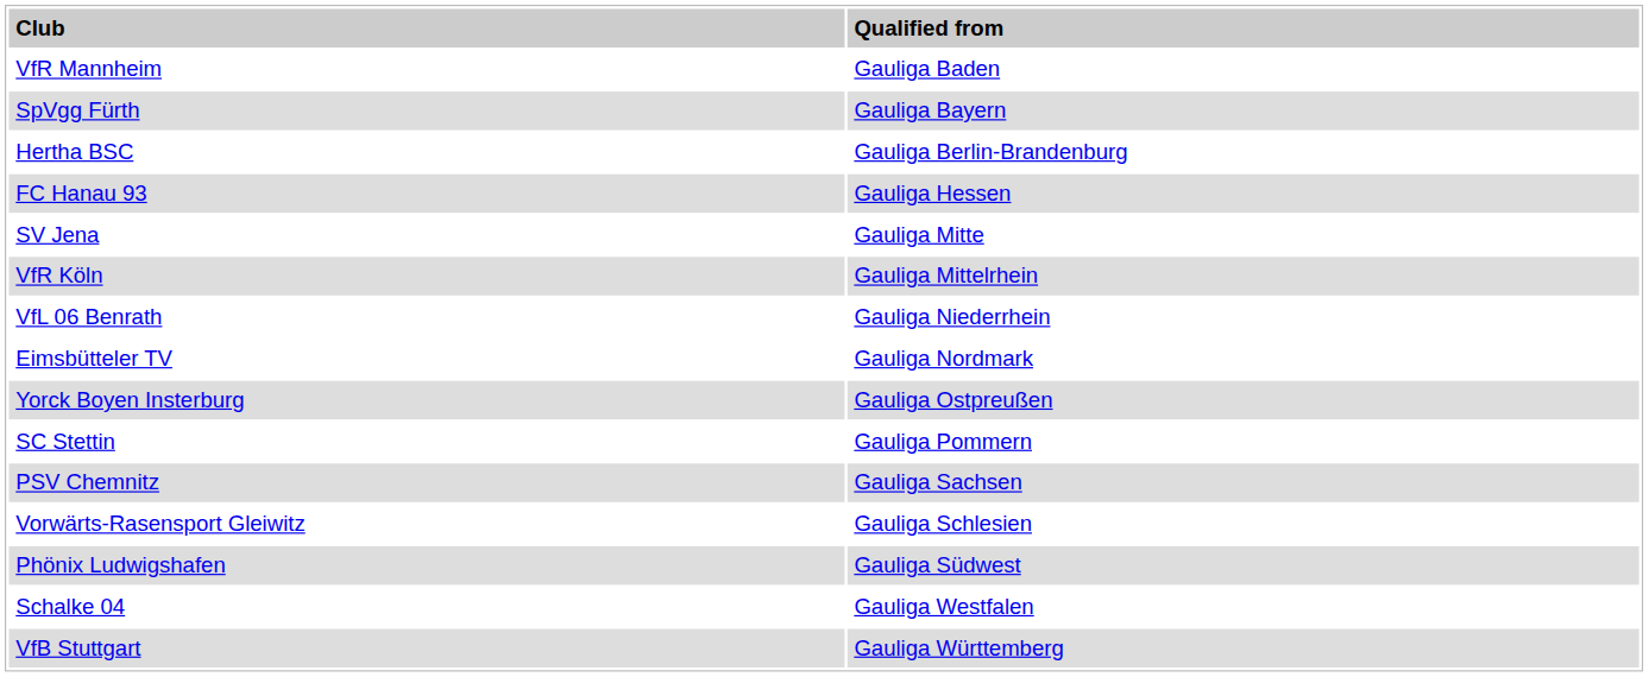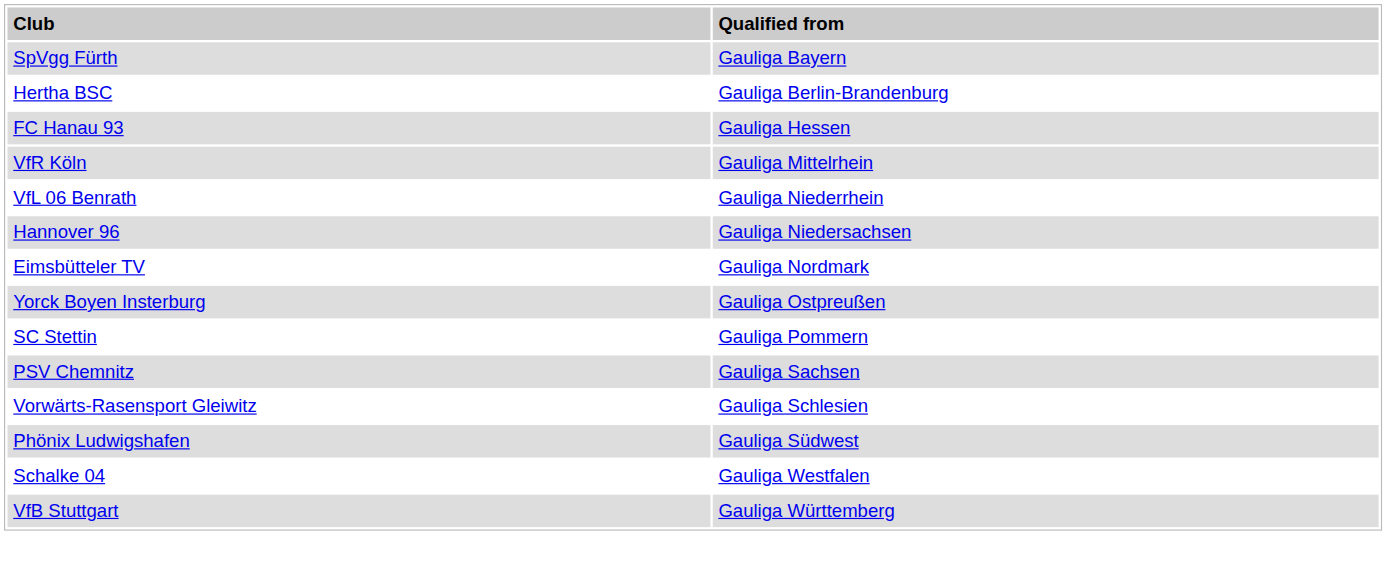 <table style="border:1px solid #bbb;background:#fff;" cellpadding="5" cellspacing="2" width="75%">
 <tr style="background:#ccc;font-weight:bold">
 <td>Club</td>
 <td>Qualified from</td>
-</tr>
-<tr>
-<td><a href='#'>VfR Mannheim</a></td>
-<td><a href='#'>Gauliga Baden</a></td>
 </tr>
 <tr style="background:#ddd">
 <td><a href='#'>SpVgg Fürth</a></td>
 <td><a href='#'>Gauliga Bayern</a></td>
 </tr>
 <tr>
 <td><a href='#'>Hertha BSC</a></td>
 <td><a href='#'>Gauliga Berlin-Brandenburg</a></td>
 </tr>
 <tr style="background:#ddd">
 <td><a href='#'>FC Hanau 93</a></td>
 <td><a href='#'>Gauliga Hessen</a></td>
 </tr>
-<tr>
-<td><a href='#'>SV Jena</a></td>
-<td><a href='#'>Gauliga Mitte</a></td>
-</tr>
 <tr style="background:#ddd">
 <td><a href='#'>VfR Köln</a></td>
 <td><a href='#'>Gauliga Mittelrhein</a></td>
 </tr>
 <tr>
 <td><a href='#'>VfL 06 Benrath</a></td>
 <td><a href='#'>Gauliga Niederrhein</a></td>
+</tr>
+<tr style="background:#ddd">
+<td><a href='#'>Hannover 96</a></td>
+<td><a href='#'>Gauliga Niedersachsen</a></td>
 </tr>
 <tr>
 <td><a href='#'>Eimsbütteler TV</a></td>
 <td><a href='#'>Gauliga Nordmark</a></td>
 </tr>
 <tr style="background:#ddd">
 <td><a href='#'>Yorck Boyen Insterburg</a></td>
 <td><a href='#'>Gauliga Ostpreußen</a></td>
 </tr>
 <tr>
 <td><a href='#'>SC Stettin</a></td>
 <td><a href='#'>Gauliga Pommern</a></td>
 </tr>
 <tr style="background:#ddd">
 <td><a href='#'>PSV Chemnitz</a></td>
 <td><a href='#'>Gauliga Sachsen</a></td>
 </tr>
 <tr>
 <td><a href='#'>Vorwärts-Rasensport Gleiwitz</a></td>
 <td><a href='#'>Gauliga Schlesien</a></td>
 </tr>
 <tr style="background:#ddd">
 <td><a href='#'>Phönix Ludwigshafen</a></td>
 <td><a href='#'>Gauliga Südwest</a></td>
 </tr>
 <tr>
 <td><a href='#'>Schalke 04</a></td>
 <td><a href='#'>Gauliga Westfalen</a></td>
 </tr>
 <tr style="background:#ddd">
 <td><a href='#'>VfB Stuttgart</a></td>
 <td><a href='#'>Gauliga Württemberg</a></td>
 </tr>
 </table>
